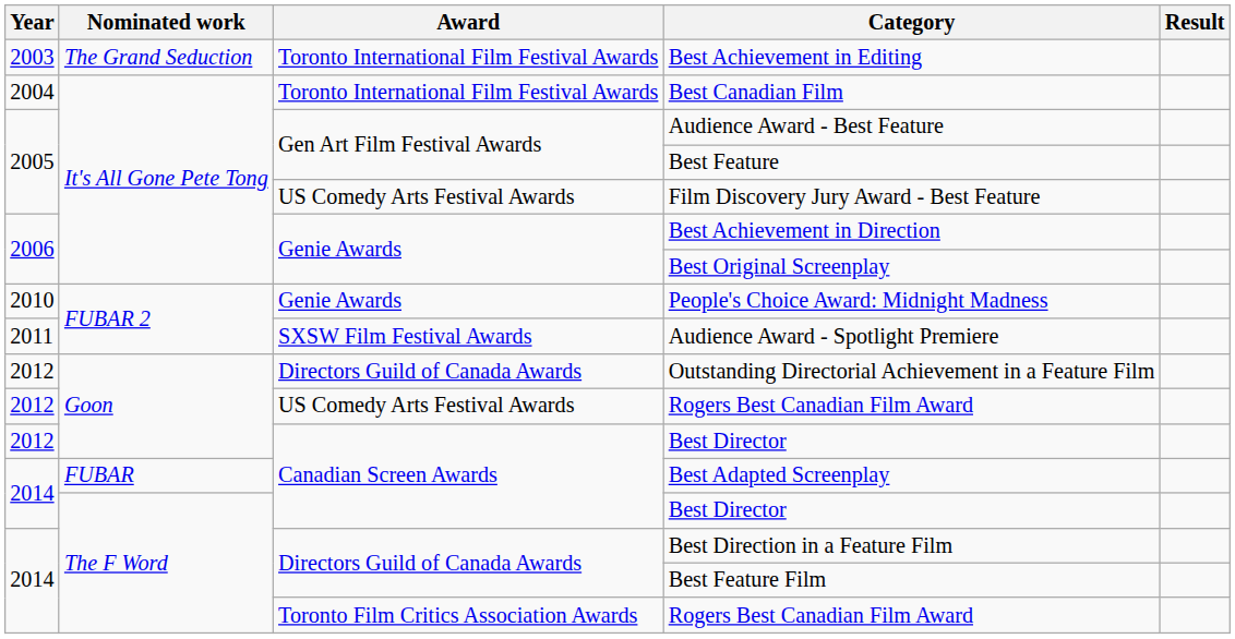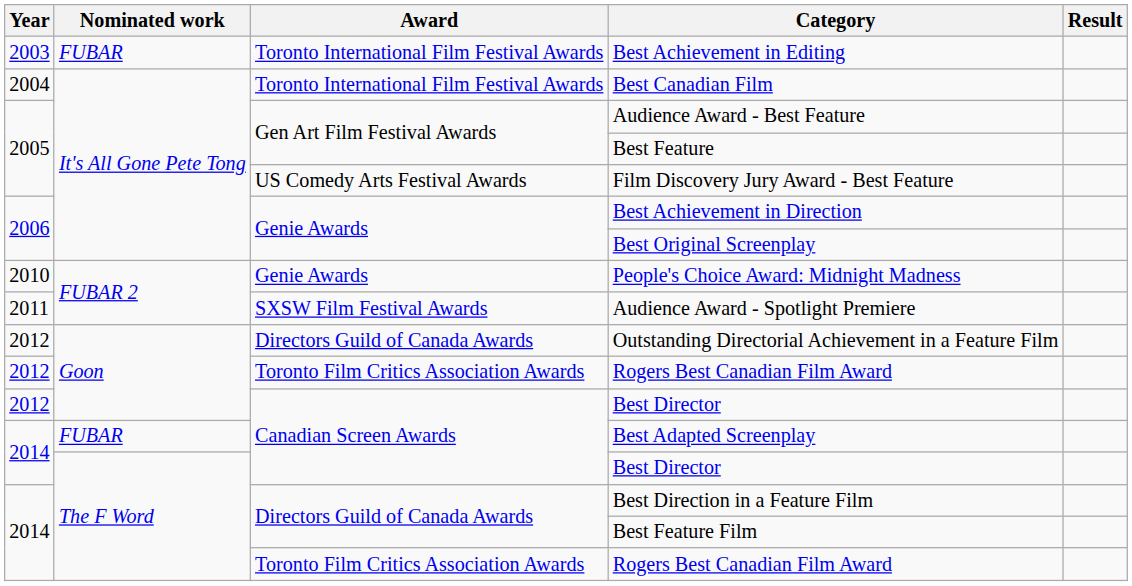 <table class="wikitable">
 <tr>
 <th style="text-align:center;">Year</th>
 <th style="text-align:center;">Nominated work</th>
 <th style="text-align:center;">Award</th>
 <th style="text-align:center;">Category</th>
 <th style="text-align:center;">Result</th>
 </tr>
 <tr>
 <td><a href='#'>2003</a></td>
-<td><em><a href='#'>The Grand Seduction</a></em></td>
+<td><em><a href='#'>FUBAR</a></em></td>
 <td><a href='#'>Toronto International Film Festival Awards</a></td>
 <td><a href='#'>Best Achievement in Editing</a></td>
 <td></td>
 </tr>
 <tr>
 <td>2004</td>
 <td rowspan=6><em><a href='#'>It's All Gone Pete Tong</a></em></td>
 <td><a href='#'>Toronto International Film Festival Awards</a></td>
 <td><a href='#'>Best Canadian Film</a></td>
 <td></td>
 </tr>
 <tr>
 <td rowspan=3>2005</td>
 <td rowspan=2>Gen Art Film Festival Awards</td>
 <td>Audience Award - Best Feature</td>
 <td></td>
 </tr>
 <tr>
 <td>Best Feature</td>
 <td></td>
 </tr>
 <tr>
 <td>US Comedy Arts Festival Awards</td>
 <td>Film Discovery Jury Award - Best Feature</td>
 <td></td>
 </tr>
 <tr>
 <td rowspan=2><a href='#'>2006</a></td>
 <td rowspan=2><a href='#'>Genie Awards</a></td>
 <td><a href='#'>Best Achievement in Direction</a></td>
 <td></td>
 </tr>
 <tr>
 <td><a href='#'>Best Original Screenplay</a></td>
 <td></td>
 </tr>
 <tr>
 <td>2010</td>
 <td rowspan=2><em><a href='#'>FUBAR 2</a></em></td>
 <td><a href='#'>Genie Awards</a></td>
 <td><a href='#'>People's Choice Award: Midnight Madness</a></td>
 <td></td>
 </tr>
 <tr>
 <td>2011</td>
 <td><a href='#'>SXSW Film Festival Awards</a></td>
 <td>Audience Award - Spotlight Premiere</td>
 <td></td>
 </tr>
 <tr>
 <td>2012</td>
 <td rowspan=3><em><a href='#'>Goon</a></em></td>
 <td><a href='#'>Directors Guild of Canada Awards</a></td>
 <td>Outstanding Directorial Achievement in a Feature Film</td>
 <td></td>
 </tr>
 <tr>
 <td><a href='#'>2012</a></td>
-<td>US Comedy Arts Festival Awards</td>
+<td><a href='#'>Toronto Film Critics Association Awards</a></td>
 <td><a href='#'>Rogers Best Canadian Film Award</a></td>
 <td></td>
 </tr>
 <tr>
 <td><a href='#'>2012</a></td>
 <td rowspan=3><a href='#'>Canadian Screen Awards</a></td>
 <td><a href='#'>Best Director</a></td>
 <td></td>
 </tr>
 <tr>
 <td rowspan=2><a href='#'>2014</a></td>
 <td><em><a href='#'>FUBAR</a></em></td>
 <td><a href='#'>Best Adapted Screenplay</a></td>
 <td></td>
 </tr>
 <tr>
 <td rowspan=4><em><a href='#'>The F Word</a></em></td>
 <td><a href='#'>Best Director</a></td>
 <td></td>
 </tr>
 <tr>
 <td rowspan=3>2014</td>
 <td rowspan=2><a href='#'>Directors Guild of Canada Awards</a></td>
 <td>Best Direction in a Feature Film</td>
 <td></td>
 </tr>
 <tr>
 <td>Best Feature Film</td>
 <td></td>
 </tr>
 <tr>
 <td><a href='#'>Toronto Film Critics Association Awards</a></td>
 <td><a href='#'>Rogers Best Canadian Film Award</a></td>
 <td></td>
 </tr>
 </table>
